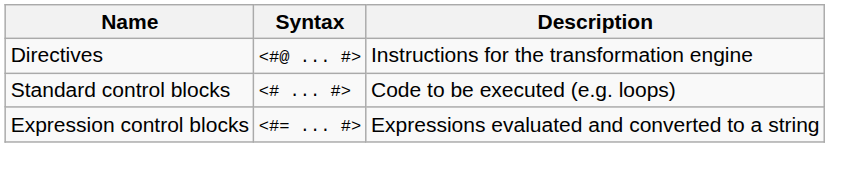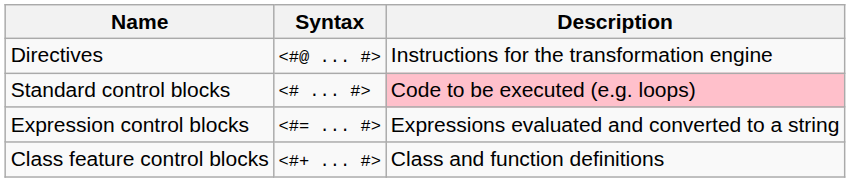 <table class="wikitable" style="font-size: 0.9em; margin-left: 1em">
 <tr>
 <th>Name</th>
 <th>Syntax</th>
 <th>Description</th>
 </tr>
 <tr>
 <td>Directives</td>
 <td><code><#@ ... #></code></td>
 <td>Instructions for the transformation engine</td>
 </tr>
 <tr>
 <td>Standard control blocks</td>
 <td><code><# ... #></code></td>
-<td>Code to be executed (e.g. loops)</td>
+<td style="background: pink;">Code to be executed (e.g. loops)</td>
 </tr>
 <tr>
 <td>Expression control blocks</td>
 <td><code><#= ... #></code></td>
 <td>Expressions evaluated and converted to a string</td>
 </tr>
+<tr>
+<td>Class feature control blocks</td>
+<td><code><#+ ... #></code></td>
+<td>Class and function definitions</td>
+</tr>
 </table>
